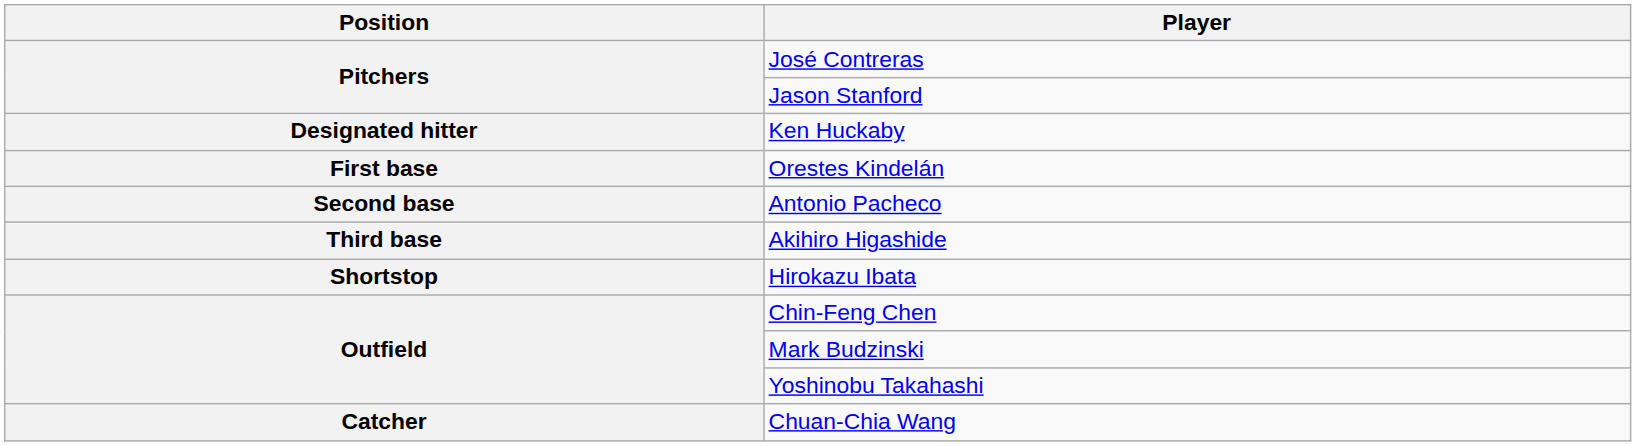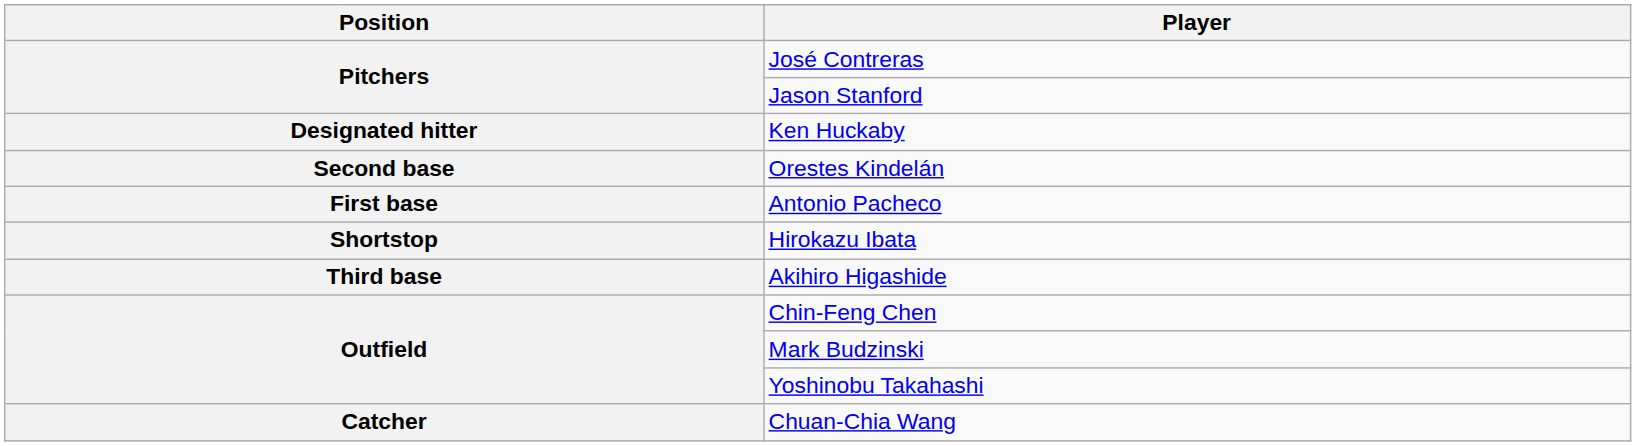 <table class="wikitable" style="border-collapse:collapse; width:90%">
 <tr>
 <th>Position</th>
 <th>Player</th>
 </tr>
 <tr>
 <th rowspan=2>Pitchers</th>
 <td> <a href='#'>José Contreras</a></td>
 </tr>
 <tr>
 <td> <a href='#'>Jason Stanford</a></td>
 </tr>
 <tr>
 <th>Designated hitter</th>
 <td> <a href='#'>Ken Huckaby</a></td>
 </tr>
 <tr>
-<th>First base</th>
+<th>Second base</th>
 <td> <a href='#'>Orestes Kindelán</a></td>
 </tr>
 <tr>
-<th>Second base</th>
+<th>First base</th>
 <td> <a href='#'>Antonio Pacheco</a></td>
+</tr>
+<tr>
+<th>Shortstop</th>
+<td> <a href='#'>Hirokazu Ibata</a></td>
 </tr>
 <tr>
 <th>Third base</th>
 <td> <a href='#'>Akihiro Higashide</a></td>
-</tr>
-<tr>
-<th>Shortstop</th>
-<td> <a href='#'>Hirokazu Ibata</a></td>
 </tr>
 <tr>
 <th rowspan=3>Outfield</th>
 <td> <a href='#'>Chin-Feng Chen</a></td>
 </tr>
 <tr>
 <td> <a href='#'>Mark Budzinski</a></td>
 </tr>
 <tr>
 <td> <a href='#'>Yoshinobu Takahashi</a></td>
 </tr>
 <tr>
 <th>Catcher</th>
 <td> <a href='#'>Chuan-Chia Wang</a></td>
 </tr>
 </table>
